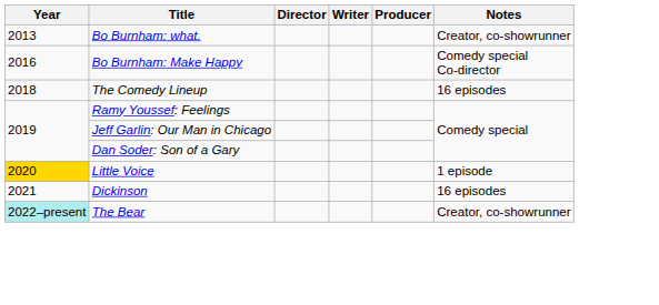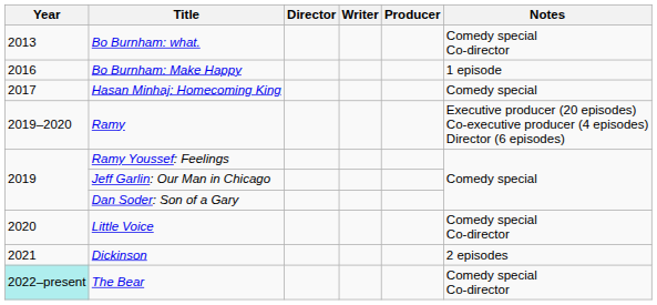 <table class="wikitable sortable">
 <tr>
 <th>Year</th>
 <th>Title</th>
 <th>Director</th>
 <th>Writer</th>
 <th>Producer</th>
 <th>Notes</th>
 </tr>
 <tr>
 <td>2013</td>
 <td><em><a href='#'>Bo Burnham: what.</a></em></td>
 <td></td>
 <td></td>
 <td></td>
-<td>Creator, co-showrunner</td>
+<td>Comedy special <br> Co-director</td>
 </tr>
 <tr>
 <td>2016</td>
 <td><em><a href='#'>Bo Burnham: Make Happy</a></em></td>
 <td></td>
 <td></td>
 <td></td>
-<td>Comedy special <br> Co-director</td>
+<td>1 episode</td>
 </tr>
 <tr>
-<td>2018</td>
-<td><em>The Comedy Lineup</em></td>
+<td>2017</td>
+<td><em><a href='#'>Hasan Minhaj: Homecoming King</a></em></td>
 <td></td>
 <td></td>
 <td></td>
-<td>16 episodes</td>
+<td>Comedy special</td>
+</tr>
+<tr>
+<td>2019–2020</td>
+<td><em><a href='#'>Ramy</a></em></td>
+<td></td>
+<td></td>
+<td></td>
+<td>Executive producer (20 episodes) <br> Co-executive producer (4 episodes) <br> Director (6 episodes)</td>
 </tr>
 <tr>
 <td rowspan="3">2019</td>
 <td><em><a href='#'>Ramy Youssef</a>: Feelings</em></td>
 <td></td>
 <td></td>
 <td></td>
 <td rowspan="3">Comedy special</td>
 </tr>
 <tr>
 <td><em><a href='#'>Jeff Garlin</a>: Our Man in Chicago</em></td>
 <td></td>
 <td></td>
 <td></td>
 </tr>
 <tr>
 <td><em><a href='#'>Dan Soder</a>: Son of a Gary</em></td>
 <td></td>
 <td></td>
 <td></td>
 </tr>
 <tr>
-<td style="background: gold;">2020</td>
+<td>2020</td>
 <td><em><a href='#'>Little Voice</a></em></td>
 <td></td>
 <td></td>
 <td></td>
-<td>1 episode</td>
+<td>Comedy special <br> Co-director</td>
 </tr>
 <tr>
 <td>2021</td>
 <td><em><a href='#'>Dickinson</a></em></td>
 <td></td>
 <td></td>
 <td></td>
-<td>16 episodes</td>
+<td>2 episodes</td>
 </tr>
 <tr>
 <td style="background: paleturquoise;">2022–present</td>
 <td><em><a href='#'>The Bear</a></em></td>
 <td></td>
 <td></td>
 <td></td>
-<td>Creator, co-showrunner</td>
+<td>Comedy special <br> Co-director</td>
 </tr>
 </table>
